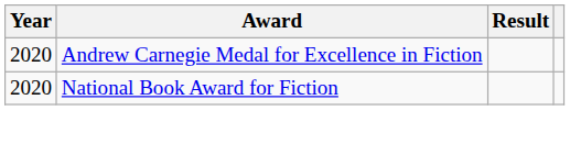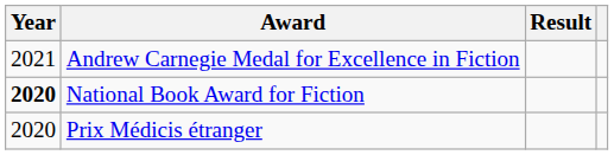 <table class="wikitable plainrowheaders sortable">
 <tr>
 <th scope="col">Year</th>
 <th scope="col">Award</th>
 <th scope="col">Result</th>
 <th scope="col" class="unsortable"></th>
 </tr>
 <tr>
-<td>2020</td>
+<td>2021</td>
 <td><a href='#'>Andrew Carnegie Medal for Excellence in Fiction</a></td>
 <td></td>
 <td style="text-align:center;"></td>
 </tr>
 <tr>
-<td>2020</td>
+<td><strong>2020</strong></td>
 <td><a href='#'>National Book Award for Fiction</a></td>
 <td></td>
 <td style="text-align:center;"></td>
 </tr>
+<tr>
+<td>2020</td>
+<td><a href='#'>Prix Médicis étranger</a></td>
+<td></td>
+<td style="text-align:center;"></td>
+</tr>
 </table>
